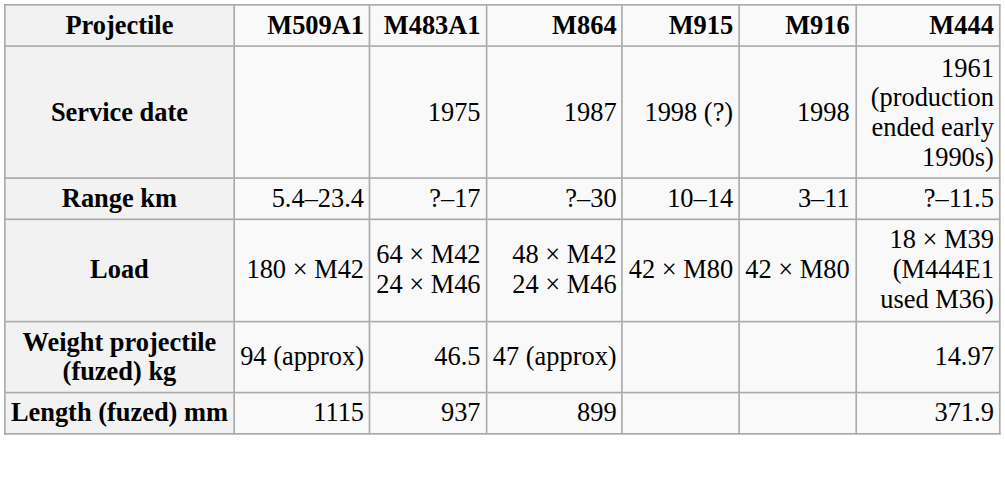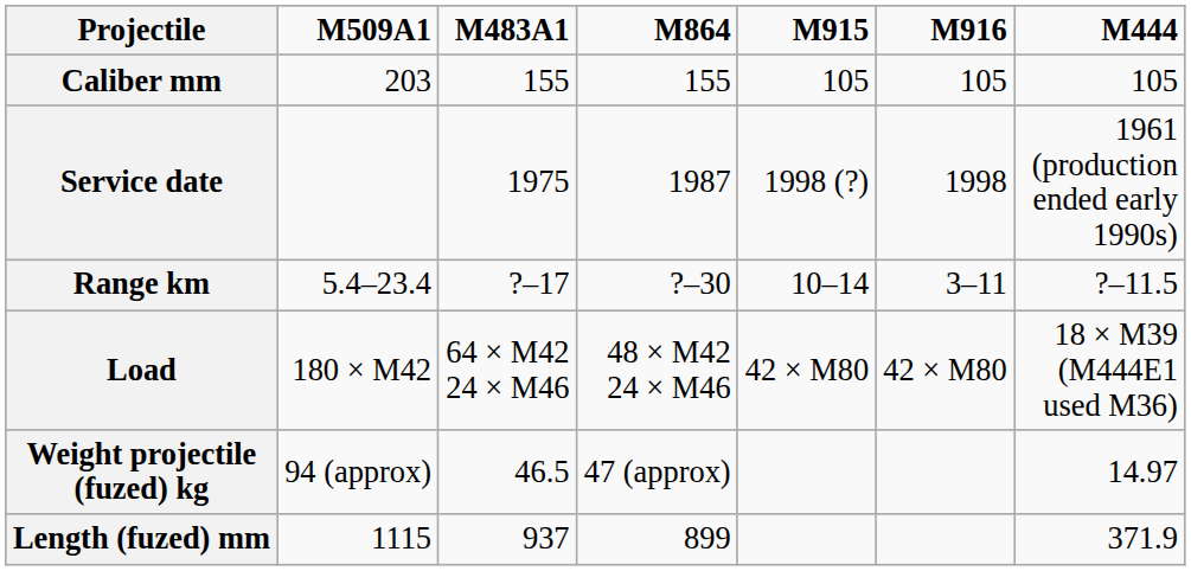 <table class=wikitable style=text-align:right;>
 <tr>
 <th>Projectile</th>
 <td><strong>M509A1</strong></td>
 <td><strong>M483A1</strong></td>
 <td><strong>M864</strong></td>
 <td><strong>M915</strong></td>
 <td><strong>M916</strong></td>
 <td style=width:5em><strong>M444</strong></td>
+</tr>
+<tr>
+<th>Caliber  mm</th>
+<td>203</td>
+<td>155</td>
+<td>155</td>
+<td>105</td>
+<td>105</td>
+<td>105</td>
 </tr>
 <tr>
 <th>Service date</th>
 <td></td>
 <td>1975</td>
 <td>1987</td>
 <td>1998 (?)</td>
 <td>1998</td>
 <td>1961 <br>(production ended early 1990s)</td>
 </tr>
 <tr>
 <th>Range km</th>
 <td>5.4–23.4</td>
 <td>?–17</td>
 <td>?–30</td>
 <td>10–14</td>
 <td>3–11</td>
 <td>?–11.5</td>
 </tr>
 <tr>
 <th>Load</th>
 <td>180 × M42</td>
 <td>64 × M42 <br> 24 × M46</td>
 <td>48 × M42 <br> 24 × M46</td>
 <td>42 × M80</td>
 <td>42 × M80</td>
 <td>18 × M39  <br> (M444E1 used M36)</td>
 </tr>
 <tr>
 <th>Weight projectile <br> (fuzed) kg</th>
 <td>94 (approx)</td>
 <td>46.5</td>
 <td>47 (approx)</td>
 <td></td>
 <td></td>
 <td>14.97</td>
 </tr>
 <tr>
 <th>Length (fuzed) mm</th>
 <td>1115</td>
 <td>937</td>
 <td>899</td>
 <td></td>
 <td></td>
 <td>371.9</td>
 </tr>
 </table>
